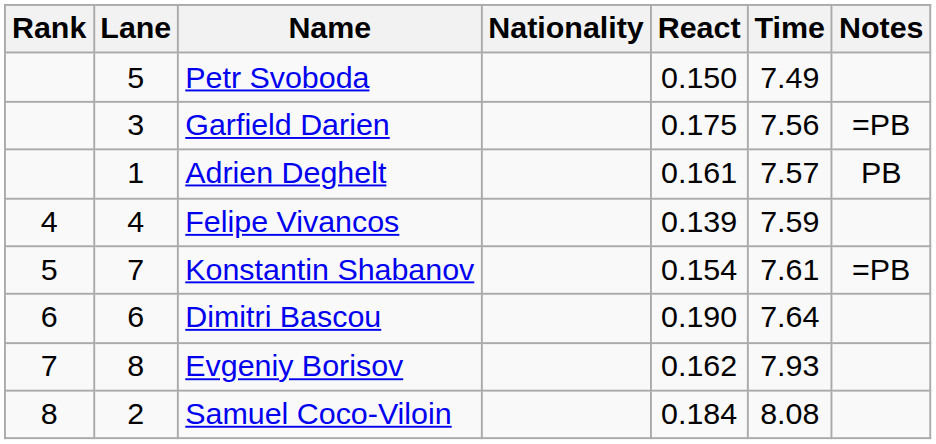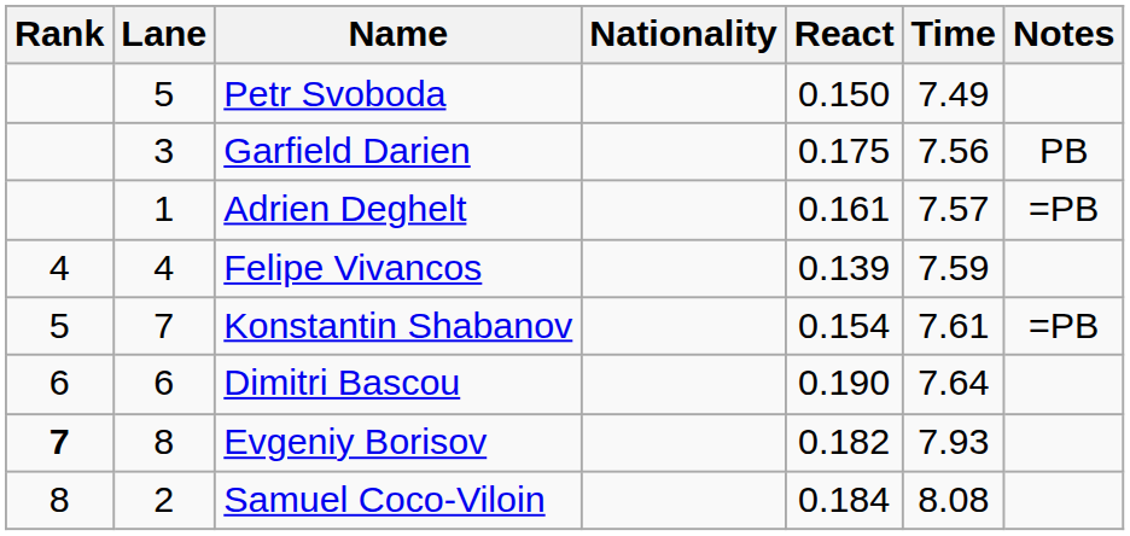 <table class="wikitable sortable" style="text-align:center">
 <tr>
 <th>Rank</th>
 <th>Lane</th>
 <th>Name</th>
 <th>Nationality</th>
 <th>React</th>
 <th>Time</th>
 <th>Notes</th>
 </tr>
 <tr>
 <td></td>
 <td>5</td>
 <td align=left><a href='#'>Petr Svoboda</a></td>
 <td align=left></td>
 <td>0.150</td>
 <td>7.49</td>
 <td></td>
 </tr>
 <tr>
 <td></td>
 <td>3</td>
 <td align=left><a href='#'>Garfield Darien</a></td>
 <td align=left></td>
 <td>0.175</td>
 <td>7.56</td>
-<td>=PB</td>
+<td>PB</td>
 </tr>
 <tr>
 <td></td>
 <td>1</td>
 <td align=left><a href='#'>Adrien Deghelt</a></td>
 <td align=left></td>
 <td>0.161</td>
 <td>7.57</td>
-<td>PB</td>
+<td>=PB</td>
 </tr>
 <tr>
 <td>4</td>
 <td>4</td>
 <td align=left><a href='#'>Felipe Vivancos</a></td>
 <td align=left></td>
 <td>0.139</td>
 <td>7.59</td>
 <td></td>
 </tr>
 <tr>
 <td>5</td>
 <td>7</td>
 <td align=left><a href='#'>Konstantin Shabanov</a></td>
 <td align=left></td>
 <td>0.154</td>
 <td>7.61</td>
 <td>=PB</td>
 </tr>
 <tr>
 <td>6</td>
 <td>6</td>
 <td align=left><a href='#'>Dimitri Bascou</a></td>
 <td align=left></td>
 <td>0.190</td>
 <td>7.64</td>
 <td></td>
 </tr>
 <tr>
-<td>7</td>
+<td><strong>7</strong></td>
 <td>8</td>
 <td align=left><a href='#'>Evgeniy Borisov</a></td>
 <td align=left></td>
-<td>0.162</td>
+<td>0.182</td>
 <td>7.93</td>
 <td></td>
 </tr>
 <tr>
 <td>8</td>
 <td>2</td>
 <td align=left><a href='#'>Samuel Coco-Viloin</a></td>
 <td align=left></td>
 <td>0.184</td>
 <td>8.08</td>
 <td></td>
 </tr>
 </table>
